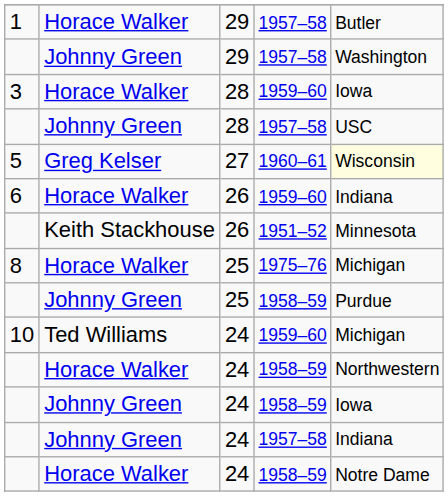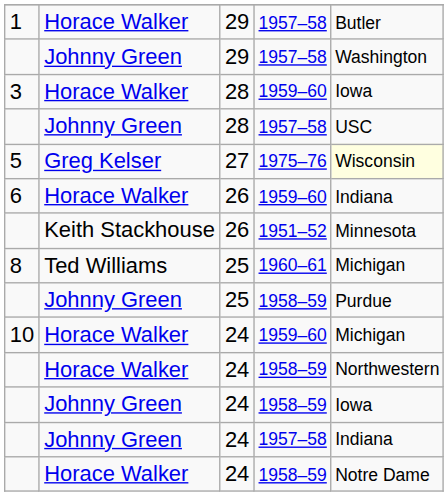 <table class="wikitable">
 <tr>
 </tr>
 <tr>
 <td>1</td>
 <td><a href='#'>Horace Walker</a></td>
 <td>29</td>
 <td style="font-size:80%;"><a href='#'>1957–58</a></td>
 <td style="font-size:80%;">Butler</td>
 </tr>
 <tr>
 <td></td>
 <td><a href='#'>Johnny Green</a></td>
 <td>29</td>
 <td style="font-size:80%;"><a href='#'>1957–58</a></td>
 <td style="font-size:80%;">Washington</td>
 </tr>
 <tr>
 <td>3</td>
 <td><a href='#'>Horace Walker</a></td>
 <td>28</td>
 <td style="font-size:80%;"><a href='#'>1959–60</a></td>
 <td style="font-size:80%;">Iowa</td>
 </tr>
 <tr>
 <td></td>
 <td><a href='#'>Johnny Green</a></td>
 <td>28</td>
 <td style="font-size:80%;"><a href='#'>1957–58</a></td>
 <td style="font-size:80%;">USC</td>
 </tr>
 <tr>
 <td>5</td>
 <td><a href='#'>Greg Kelser</a></td>
 <td>27</td>
-<td style="font-size:80%;"><a href='#'>1960–61</a></td>
+<td style="font-size:80%;"><a href='#'>1975–76</a></td>
 <td style="background: lightyellow; font-size:80%;">Wisconsin</td>
 </tr>
 <tr>
 <td>6</td>
 <td><a href='#'>Horace Walker</a></td>
 <td>26</td>
 <td style="font-size:80%;"><a href='#'>1959–60</a></td>
 <td style="font-size:80%;">Indiana</td>
 </tr>
 <tr>
 <td></td>
 <td>Keith Stackhouse</td>
 <td>26</td>
 <td style="font-size:80%;"><a href='#'>1951–52</a></td>
 <td style="font-size:80%;">Minnesota</td>
 </tr>
 <tr>
 <td>8</td>
-<td><a href='#'>Horace Walker</a></td>
+<td>Ted Williams</td>
 <td>25</td>
-<td style="font-size:80%;"><a href='#'>1975–76</a></td>
+<td style="font-size:80%;"><a href='#'>1960–61</a></td>
 <td style="font-size:80%;">Michigan</td>
 </tr>
 <tr>
 <td></td>
 <td><a href='#'>Johnny Green</a></td>
 <td>25</td>
 <td style="font-size:80%;"><a href='#'>1958–59</a></td>
 <td style="font-size:80%;">Purdue</td>
 </tr>
 <tr>
 <td>10</td>
-<td>Ted Williams</td>
+<td><a href='#'>Horace Walker</a></td>
 <td>24</td>
 <td style="font-size:80%;"><a href='#'>1959–60</a></td>
 <td style="font-size:80%;">Michigan</td>
 </tr>
 <tr>
 <td></td>
 <td><a href='#'>Horace Walker</a></td>
 <td>24</td>
 <td style="font-size:80%;"><a href='#'>1958–59</a></td>
 <td style="font-size:80%;">Northwestern</td>
 </tr>
 <tr>
 <td></td>
 <td><a href='#'>Johnny Green</a></td>
 <td>24</td>
 <td style="font-size:80%;"><a href='#'>1958–59</a></td>
 <td style="font-size:80%;">Iowa</td>
 </tr>
 <tr>
 <td></td>
 <td><a href='#'>Johnny Green</a></td>
 <td>24</td>
 <td style="font-size:80%;"><a href='#'>1957–58</a></td>
 <td style="font-size:80%;">Indiana</td>
 </tr>
 <tr>
 <td></td>
 <td><a href='#'>Horace Walker</a></td>
 <td>24</td>
 <td style="font-size:80%;"><a href='#'>1958–59</a></td>
 <td style="font-size:80%;">Notre Dame</td>
 </tr>
 </table>
